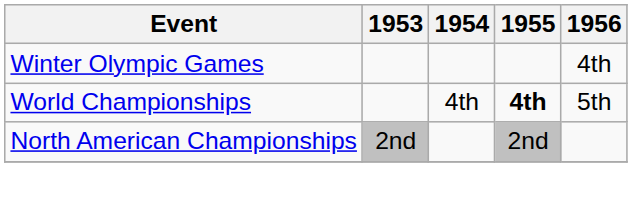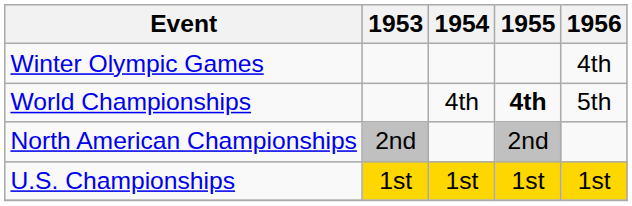 <table class="wikitable">
 <tr>
 <th>Event</th>
 <th>1953</th>
 <th>1954</th>
 <th>1955</th>
 <th>1956</th>
 </tr>
 <tr>
 <td><a href='#'>Winter Olympic Games</a></td>
 <td></td>
 <td></td>
 <td></td>
 <td align="center">4th</td>
 </tr>
 <tr>
 <td><a href='#'>World Championships</a></td>
 <td></td>
 <td align="center">4th</td>
 <td align="center"><strong>4th</strong></td>
 <td align="center">5th</td>
 </tr>
 <tr>
 <td><a href='#'>North American Championships</a></td>
 <td align="center" bgcolor="silver">2nd</td>
 <td></td>
 <td align="center" bgcolor="silver">2nd</td>
 <td></td>
 </tr>
 <tr>
+<td><a href='#'>U.S. Championships</a></td>
+<td align="center" bgcolor="gold">1st</td>
+<td align="center" bgcolor="gold">1st</td>
+<td align="center" bgcolor="gold">1st</td>
+<td align="center" bgcolor="gold">1st</td>
+</tr>
+<tr>
 </tr>
 </table>
